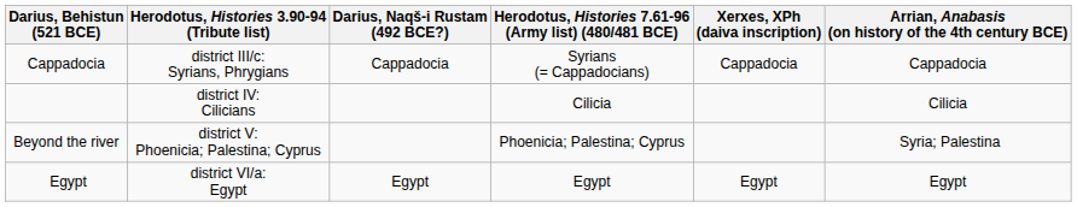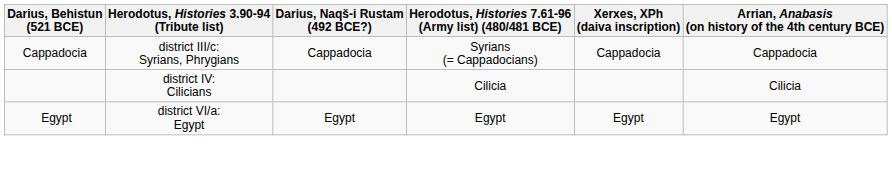 <table class="wikitable" style="text-align:center">
 <tr>
 <th>Darius, Behistun <br>(521 BCE)</th>
 <th>Herodotus, <em>Histories</em> 3.90-94 <br>(Tribute list)</th>
 <th>Darius, Naqš-i Rustam <br>(492 BCE?)</th>
 <th>Herodotus, <em>Histories</em> 7.61-96 <br>(Army list) (480/481 BCE)</th>
 <th>Xerxes, XPh <br>(daiva inscription)</th>
 <th>Arrian, <em>Anabasis</em><br>(on history of the 4th century BCE)</th>
 </tr>
 <tr>
 <td>Cappadocia</td>
 <td>district III/c: <br>Syrians, Phrygians</td>
 <td>Cappadocia</td>
 <td>Syrians <br>(= Cappadocians)</td>
 <td>Cappadocia</td>
 <td>Cappadocia</td>
 </tr>
 <tr>
 <td> </td>
 <td>district IV: <br>Cilicians</td>
 <td> </td>
 <td>Cilicia</td>
 <td> </td>
 <td>Cilicia</td>
 </tr>
 <tr>
-<td>Beyond the river</td>
-<td>district V: <br>Phoenicia; Palestina; Cyprus</td>
-<td> </td>
-<td>Phoenicia; Palestina; Cyprus</td>
-<td> </td>
-<td> Syria; Palestina</td>
-</tr>
-<tr>
 <td> Egypt</td>
 <td>district VI/a: <br>Egypt</td>
 <td>Egypt</td>
 <td>Egypt</td>
 <td>Egypt</td>
 <td>Egypt</td>
 </tr>
 </table>
